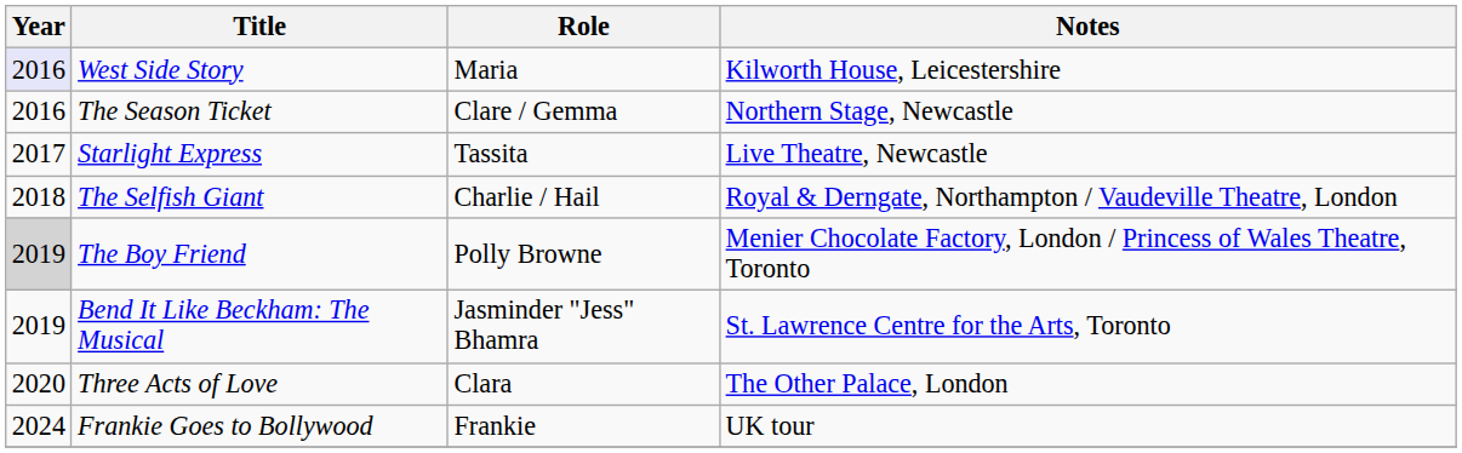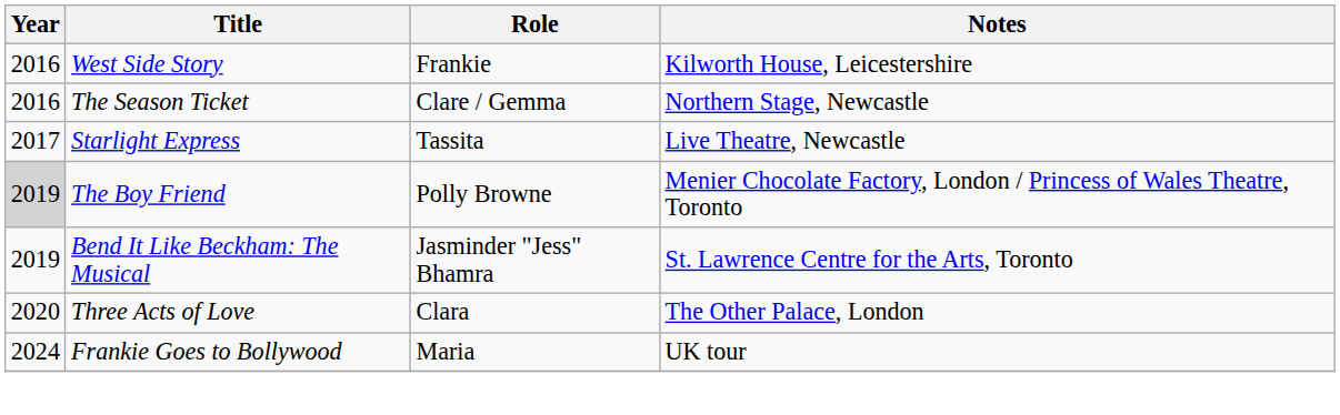 <table class="wikitable sortable">
 <tr>
 <th>Year</th>
 <th>Title</th>
 <th>Role</th>
 <th class="unsortable">Notes</th>
 </tr>
 <tr>
-<td style="background: lavender;">2016</td>
+<td>2016</td>
 <td><em><a href='#'>West Side Story</a></em></td>
-<td>Maria</td>
+<td>Frankie</td>
 <td><a href='#'>Kilworth House</a>, Leicestershire</td>
 </tr>
 <tr>
 <td>2016</td>
 <td><em>The Season Ticket</em></td>
 <td>Clare / Gemma</td>
 <td><a href='#'>Northern Stage</a>, Newcastle</td>
 </tr>
 <tr>
 <td>2017</td>
 <td><em><a href='#'>Starlight Express</a></em></td>
 <td>Tassita</td>
 <td><a href='#'>Live Theatre</a>, Newcastle</td>
-</tr>
-<tr>
-<td>2018</td>
-<td><em><a href='#'>The Selfish Giant</a></em></td>
-<td>Charlie / Hail</td>
-<td><a href='#'>Royal & Derngate</a>, Northampton / <a href='#'>Vaudeville Theatre</a>, London</td>
 </tr>
 <tr>
 <td style="background: lightgrey;">2019</td>
 <td><em><a href='#'>The Boy Friend</a></em></td>
 <td>Polly Browne</td>
 <td><a href='#'>Menier Chocolate Factory</a>, London / <a href='#'>Princess of Wales Theatre</a>, Toronto</td>
 </tr>
 <tr>
 <td>2019</td>
 <td><em><a href='#'>Bend It Like Beckham: The Musical</a></em></td>
 <td>Jasminder "Jess" Bhamra</td>
 <td><a href='#'>St. Lawrence Centre for the Arts</a>, Toronto</td>
 </tr>
 <tr>
 <td>2020</td>
 <td><em>Three Acts of Love</em></td>
 <td>Clara</td>
 <td><a href='#'>The Other Palace</a>, London</td>
 </tr>
 <tr>
 <td>2024</td>
 <td><em>Frankie Goes to Bollywood</em></td>
-<td>Frankie</td>
+<td>Maria</td>
 <td>UK tour</td>
 </tr>
 <tr>
 </tr>
 </table>
